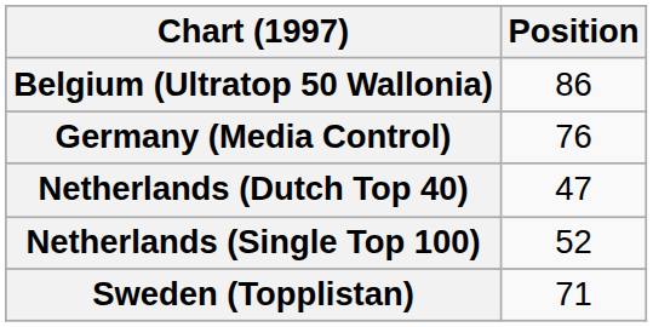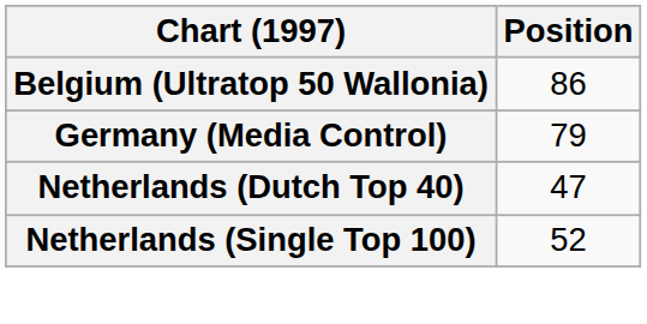 <table class="wikitable sortable plainrowheaders" style="text-align:center">
 <tr>
 <th scope="col">Chart (1997)</th>
 <th scope="col">Position</th>
 </tr>
 <tr>
 <th scope="row">Belgium (Ultratop 50 Wallonia)</th>
 <td>86</td>
 </tr>
 <tr>
 <th scope="row">Germany (Media Control)</th>
-<td>76</td>
+<td>79</td>
 </tr>
 <tr>
 <th scope="row">Netherlands (Dutch Top 40)</th>
 <td>47</td>
 </tr>
 <tr>
 <th scope="row">Netherlands (Single Top 100)</th>
 <td>52</td>
 </tr>
-<tr>
-<th scope="row">Sweden (Topplistan)</th>
-<td>71</td>
-</tr>
 </table>
